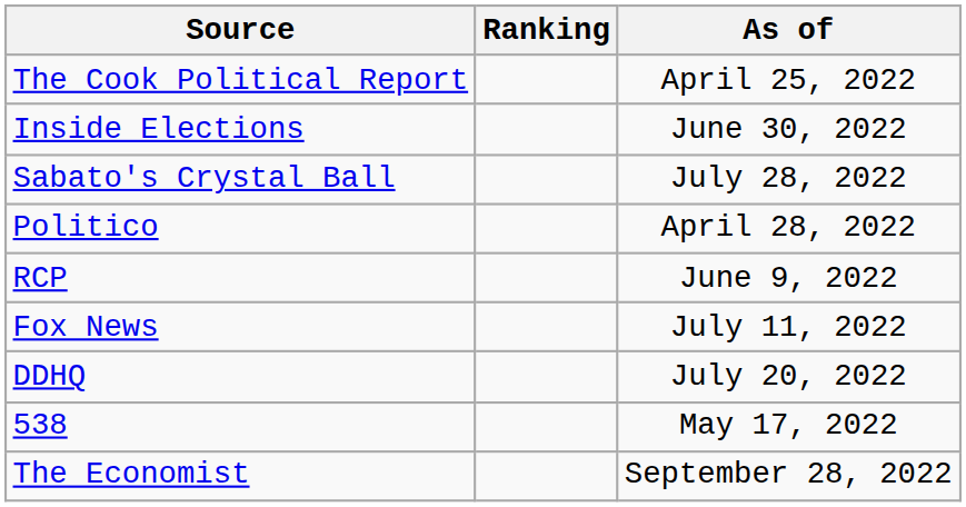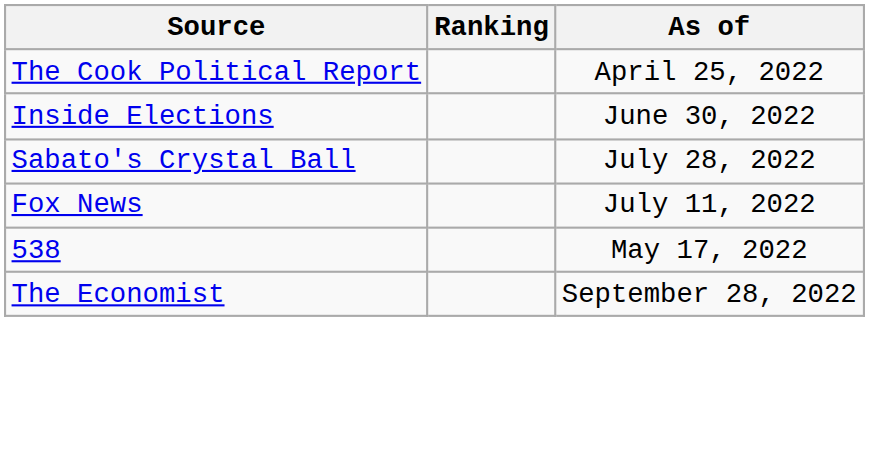 <table class="wikitable" style="text-align:center">
 <tr>
 <th>Source</th>
 <th>Ranking</th>
 <th>As of</th>
 </tr>
 <tr>
 <td align=left><a href='#'>The Cook Political Report</a></td>
 <td></td>
 <td>April 25, 2022</td>
 </tr>
 <tr>
 <td align=left><a href='#'>Inside Elections</a></td>
 <td></td>
 <td>June 30, 2022</td>
 </tr>
 <tr>
 <td align=left><a href='#'>Sabato's Crystal Ball</a></td>
 <td></td>
 <td>July 28, 2022</td>
 </tr>
 <tr>
-<td align=left><a href='#'>Politico</a></td>
-<td></td>
-<td>April 28, 2022</td>
-</tr>
-<tr>
-<td align="left"><a href='#'>RCP</a></td>
-<td></td>
-<td>June 9, 2022</td>
-</tr>
-<tr>
 <td align=left><a href='#'>Fox News</a></td>
 <td></td>
 <td>July 11, 2022</td>
-</tr>
-<tr>
-<td align="left"><a href='#'>DDHQ</a></td>
-<td></td>
-<td>July 20, 2022</td>
 </tr>
 <tr>
 <td align="left"><a href='#'>538</a></td>
 <td></td>
 <td>May 17, 2022</td>
 </tr>
 <tr>
 <td align="left"><a href='#'>The Economist</a></td>
 <td></td>
 <td>September 28, 2022</td>
 </tr>
 </table>
